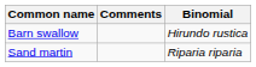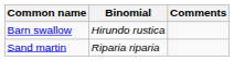 <table class="wikitable">
 <tr>
 <th>Common name</th>
+<th>Binomial</th>
 <th>Comments</th>
-<th>Binomial</th>
 </tr>
 <tr>
 <td><a href='#'>Barn swallow</a></td>
+<td><em>Hirundo rustica</em></td>
 <td></td>
-<td><em>Hirundo rustica</em></td>
 </tr>
 <tr>
 <td><a href='#'>Sand martin</a></td>
+<td><em>Riparia riparia</em></td>
 <td></td>
-<td><em>Riparia riparia</em></td>
 </tr>
 </table>
